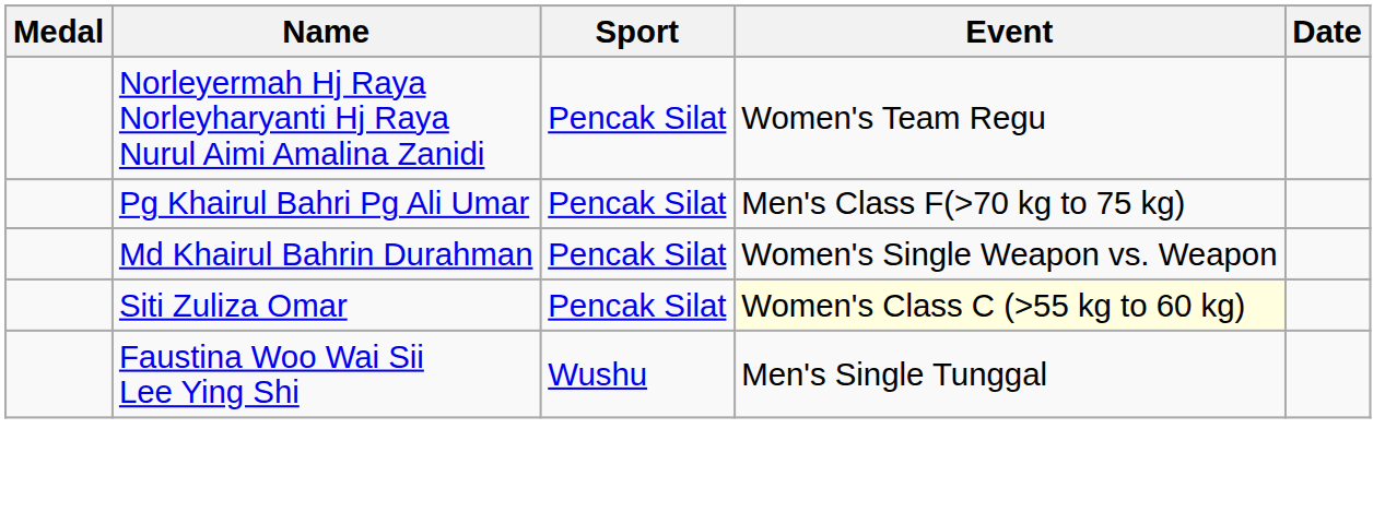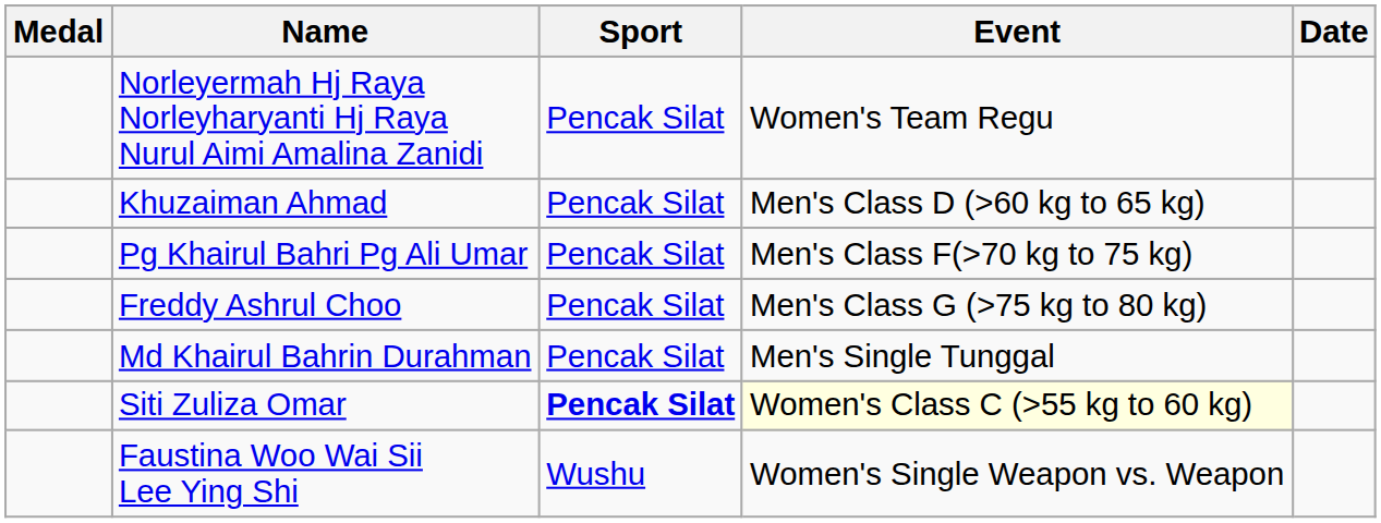 <table class="wikitable sortable" style="font-size:90%">
 <tr>
 <th>Medal</th>
 <th>Name</th>
 <th>Sport</th>
 <th>Event</th>
 <th>Date</th>
 </tr>
 <tr>
 <td></td>
 <td><a href='#'>Norleyermah Hj Raya</a><br><a href='#'>Norleyharyanti Hj Raya</a><br><a href='#'>Nurul Aimi Amalina Zanidi</a></td>
 <td><a href='#'>Pencak Silat</a></td>
 <td>Women's Team Regu</td>
 <td></td>
 </tr>
 <tr>
 <td></td>
+<td><a href='#'>Khuzaiman Ahmad</a></td>
+<td><a href='#'>Pencak Silat</a></td>
+<td>Men's Class D (>60 kg to 65 kg)</td>
+<td></td>
+</tr>
+<tr>
+<td></td>
 <td><a href='#'>Pg Khairul Bahri Pg Ali Umar</a></td>
 <td><a href='#'>Pencak Silat</a></td>
 <td>Men's Class F(>70 kg to 75 kg)</td>
 <td></td>
 </tr>
 <tr>
 <td></td>
+<td><a href='#'>Freddy Ashrul Choo</a></td>
+<td><a href='#'>Pencak Silat</a></td>
+<td>Men's Class G (>75 kg to 80 kg)</td>
+<td></td>
+</tr>
+<tr>
+<td></td>
 <td><a href='#'>Md Khairul Bahrin Durahman</a></td>
 <td><a href='#'>Pencak Silat</a></td>
-<td>Women's Single Weapon vs. Weapon</td>
+<td>Men's Single Tunggal</td>
 <td></td>
 </tr>
 <tr>
 <td></td>
 <td><a href='#'>Siti Zuliza Omar</a></td>
-<td><a href='#'>Pencak Silat</a></td>
+<td><strong><a href='#'>Pencak Silat</a></strong></td>
 <td style="background: lightyellow;">Women's Class C (>55 kg to 60 kg)</td>
 <td></td>
 </tr>
 <tr>
 <td></td>
 <td><a href='#'>Faustina Woo Wai Sii</a><br><a href='#'>Lee Ying Shi</a></td>
 <td><a href='#'>Wushu</a></td>
-<td>Men's Single Tunggal</td>
+<td>Women's Single Weapon vs. Weapon</td>
 <td></td>
 </tr>
 </table>
